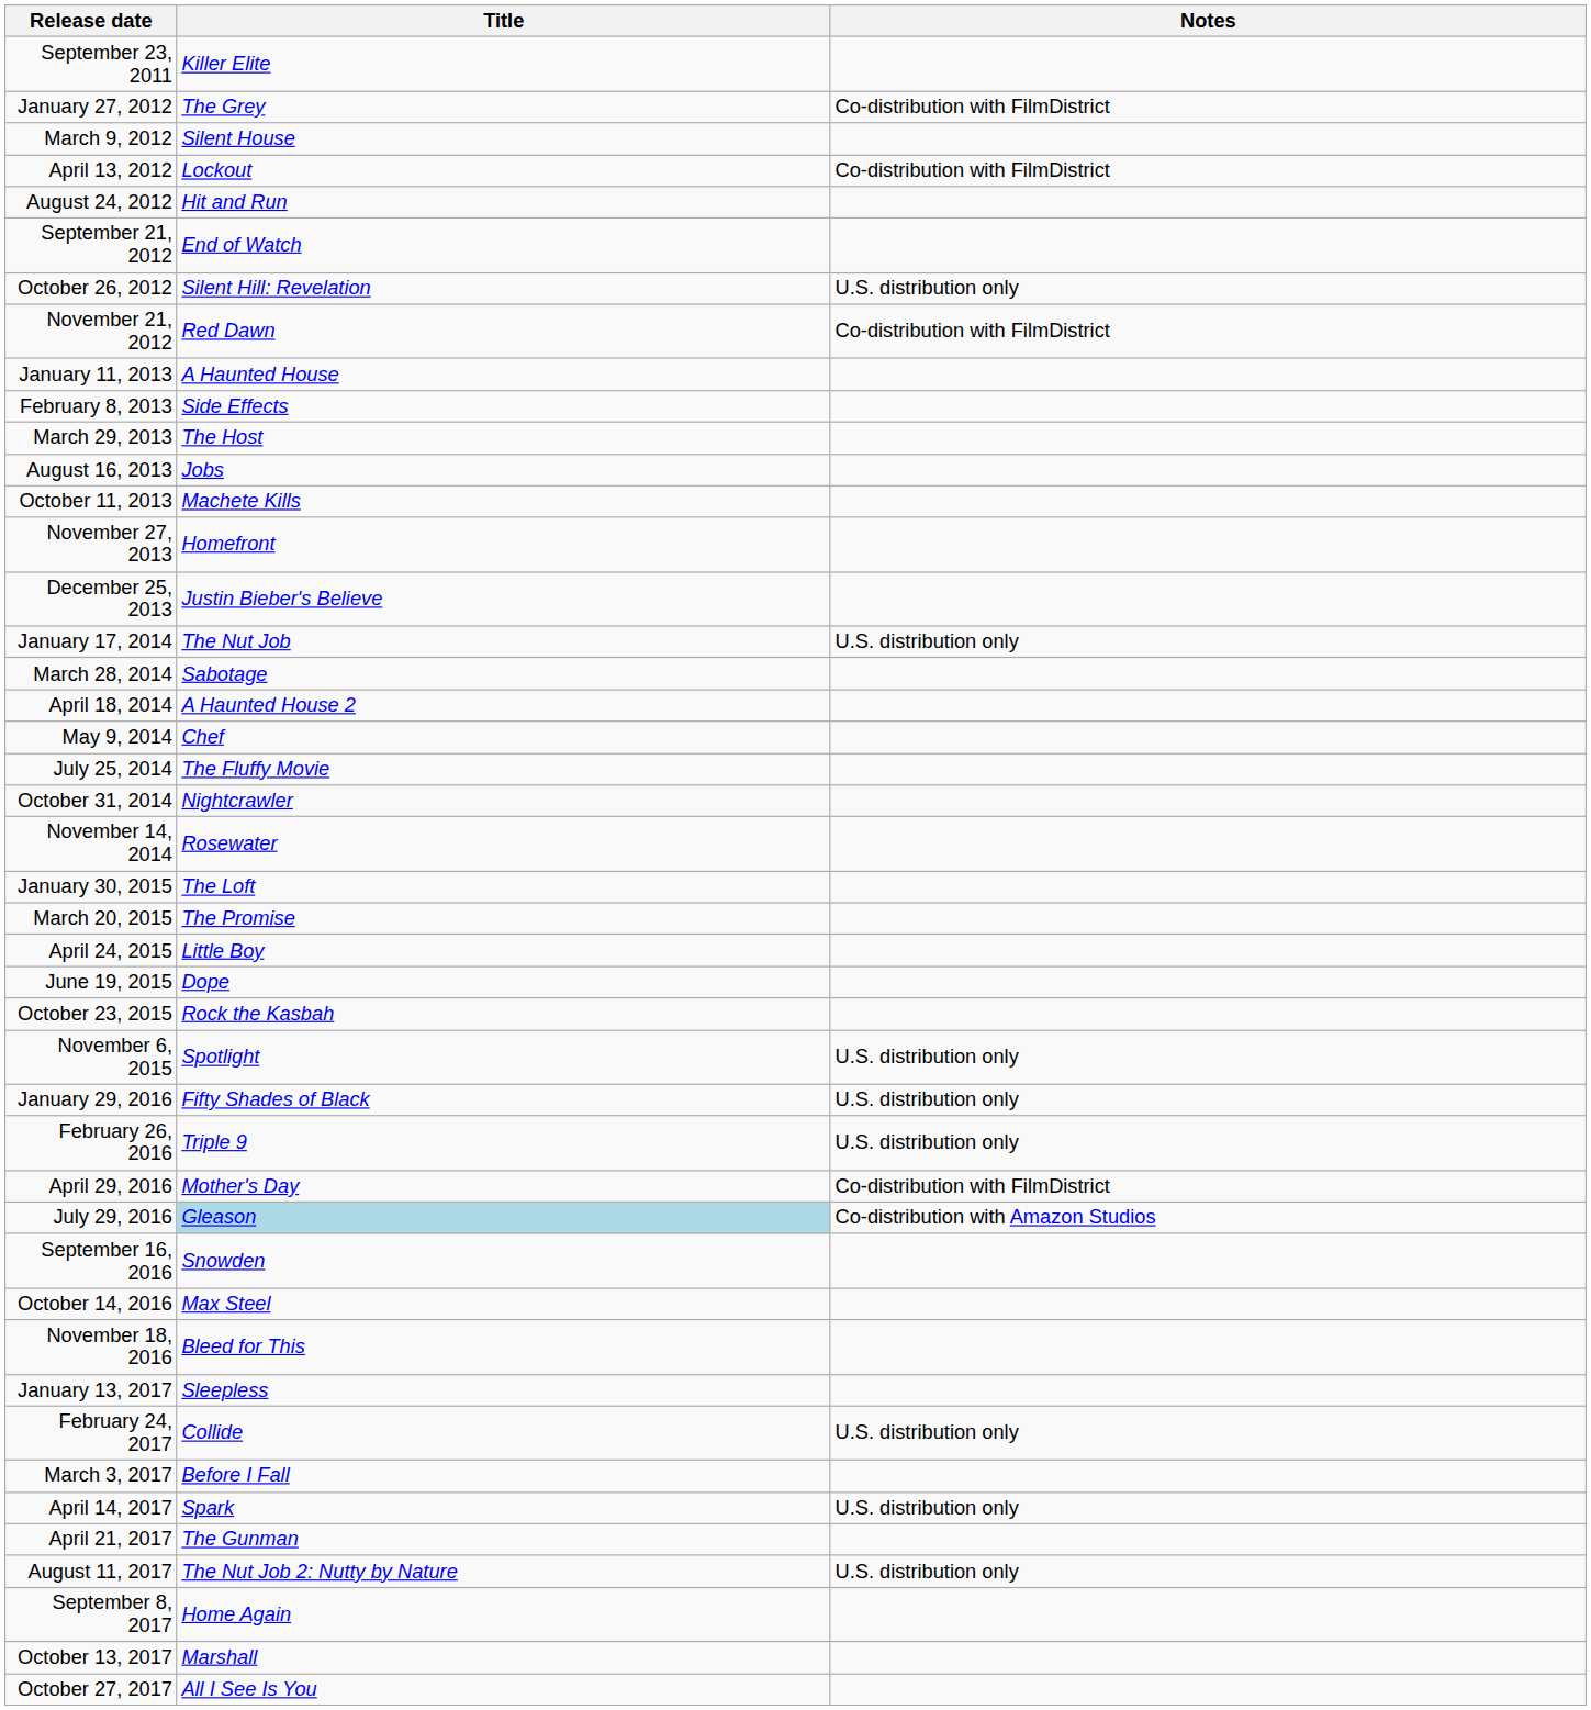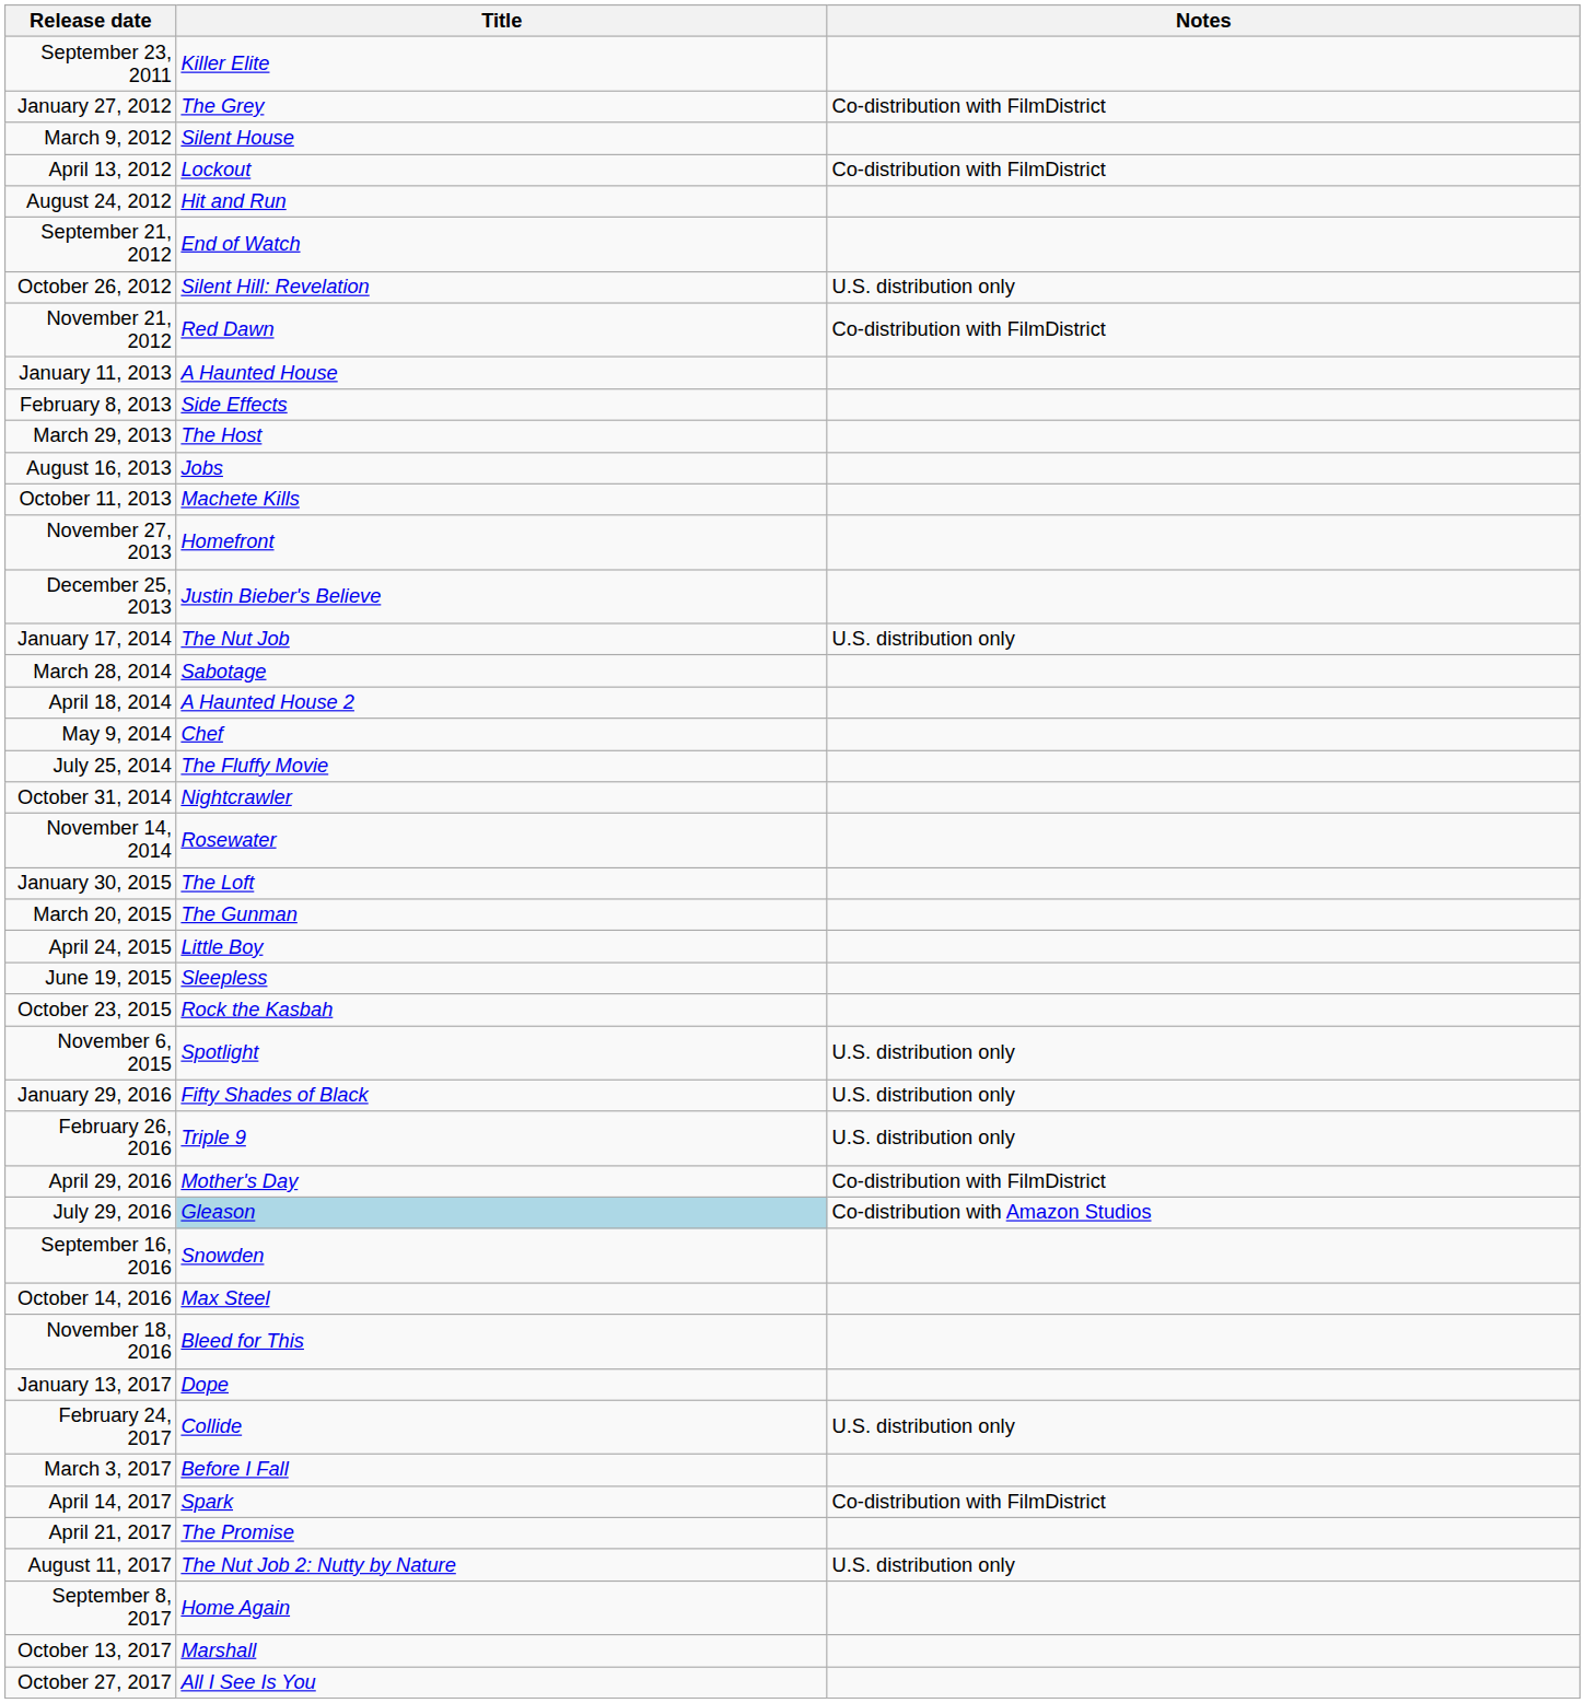 <table class="wikitable sortable" style="width:100%;">
 <tr>
 <th scope="col" style="width:130px;">Release date</th>
 <th>Title</th>
 <th>Notes</th>
 </tr>
 <tr>
 <td style="text-align:right;">September 23, 2011</td>
 <td><em><a href='#'>Killer Elite</a></em></td>
 <td></td>
 </tr>
 <tr>
 <td style="text-align:right;">January 27, 2012</td>
 <td><em><a href='#'>The Grey</a></em></td>
 <td>Co-distribution with FilmDistrict</td>
 </tr>
 <tr>
 <td style="text-align:right;">March 9, 2012</td>
 <td><em><a href='#'>Silent House</a></em></td>
 <td></td>
 </tr>
 <tr>
 <td style="text-align:right;">April 13, 2012</td>
 <td><em><a href='#'>Lockout</a></em></td>
 <td>Co-distribution with FilmDistrict</td>
 </tr>
 <tr>
 <td style="text-align:right;">August 24, 2012</td>
 <td><em><a href='#'>Hit and Run</a></em></td>
 <td></td>
 </tr>
 <tr>
 <td style="text-align:right;">September 21, 2012</td>
 <td><em><a href='#'>End of Watch</a></em></td>
 <td></td>
 </tr>
 <tr>
 <td style="text-align:right;">October 26, 2012</td>
 <td><em><a href='#'>Silent Hill: Revelation</a></em></td>
 <td>U.S. distribution only</td>
 </tr>
 <tr>
 <td style="text-align:right;">November 21, 2012</td>
 <td><em><a href='#'>Red Dawn</a></em></td>
 <td>Co-distribution with FilmDistrict</td>
 </tr>
 <tr>
 <td style="text-align:right;">January 11, 2013</td>
 <td><em><a href='#'>A Haunted House</a></em></td>
 <td></td>
 </tr>
 <tr>
 <td style="text-align:right;">February 8, 2013</td>
 <td><em><a href='#'>Side Effects</a></em></td>
 <td></td>
 </tr>
 <tr>
 <td style="text-align:right;">March 29, 2013</td>
 <td><em><a href='#'>The Host</a></em></td>
 <td></td>
 </tr>
 <tr>
 <td style="text-align:right;">August 16, 2013</td>
 <td><em><a href='#'>Jobs</a></em></td>
 <td></td>
 </tr>
 <tr>
 <td style="text-align:right;">October 11, 2013</td>
 <td><em><a href='#'>Machete Kills</a></em></td>
 <td></td>
 </tr>
 <tr>
 <td style="text-align:right;">November 27, 2013</td>
 <td><em><a href='#'>Homefront</a></em></td>
 <td></td>
 </tr>
 <tr>
 <td style="text-align:right;">December 25, 2013</td>
 <td><em><a href='#'>Justin Bieber's Believe</a></em></td>
 <td></td>
 </tr>
 <tr>
 <td style="text-align:right;">January 17, 2014</td>
 <td><em><a href='#'>The Nut Job</a></em></td>
 <td>U.S. distribution only</td>
 </tr>
 <tr>
 <td style="text-align:right;">March 28, 2014</td>
 <td><em><a href='#'>Sabotage</a></em></td>
 <td></td>
 </tr>
 <tr>
 <td style="text-align:right;">April 18, 2014</td>
 <td><em><a href='#'>A Haunted House 2</a></em></td>
 <td></td>
 </tr>
 <tr>
 <td style="text-align:right;">May 9, 2014</td>
 <td><em><a href='#'>Chef</a></em></td>
 <td></td>
 </tr>
 <tr>
 <td style="text-align:right;">July 25, 2014</td>
 <td><em><a href='#'>The Fluffy Movie</a></em></td>
 <td></td>
 </tr>
 <tr>
 <td style="text-align:right;">October 31, 2014</td>
 <td><em><a href='#'>Nightcrawler</a></em></td>
 <td></td>
 </tr>
 <tr>
 <td style="text-align:right;">November 14, 2014</td>
 <td><em><a href='#'>Rosewater</a></em></td>
 <td></td>
 </tr>
 <tr>
 <td style="text-align:right;">January 30, 2015</td>
 <td><em><a href='#'>The Loft</a></em></td>
 <td></td>
 </tr>
 <tr>
 <td style="text-align:right;">March 20, 2015</td>
-<td><em><a href='#'>The Promise</a></em></td>
+<td><em><a href='#'>The Gunman</a></em></td>
 <td></td>
 </tr>
 <tr>
 <td style="text-align:right;">April 24, 2015</td>
 <td><em><a href='#'>Little Boy</a></em></td>
 <td></td>
 </tr>
 <tr>
 <td style="text-align:right;">June 19, 2015</td>
-<td><em><a href='#'>Dope</a></em></td>
+<td><em><a href='#'>Sleepless</a></em></td>
 <td></td>
 </tr>
 <tr>
 <td style="text-align:right;">October 23, 2015</td>
 <td><em><a href='#'>Rock the Kasbah</a></em></td>
 <td></td>
 </tr>
 <tr>
 <td style="text-align:right;">November 6, 2015</td>
 <td><em><a href='#'>Spotlight</a></em></td>
 <td>U.S. distribution only</td>
 </tr>
 <tr>
 <td style="text-align:right;">January 29, 2016</td>
 <td><em><a href='#'>Fifty Shades of Black</a></em></td>
 <td>U.S. distribution only</td>
 </tr>
 <tr>
 <td style="text-align:right;">February 26, 2016</td>
 <td><em><a href='#'>Triple 9</a></em></td>
 <td>U.S. distribution only</td>
 </tr>
 <tr>
 <td style="text-align:right;">April 29, 2016</td>
 <td><em><a href='#'>Mother's Day</a></em></td>
 <td>Co-distribution with FilmDistrict</td>
 </tr>
 <tr>
 <td style="text-align:right;">July 29, 2016</td>
 <td style="background: lightblue;"><em><a href='#'>Gleason</a></em></td>
 <td>Co-distribution with <a href='#'>Amazon Studios</a></td>
 </tr>
 <tr>
 <td style="text-align:right;">September 16, 2016</td>
 <td><em><a href='#'>Snowden</a></em></td>
 <td></td>
 </tr>
 <tr>
 <td style="text-align:right;">October 14, 2016</td>
 <td><em><a href='#'>Max Steel</a></em></td>
 <td></td>
 </tr>
 <tr>
 <td style="text-align:right;">November 18, 2016</td>
 <td><em><a href='#'>Bleed for This</a></em></td>
 <td></td>
 </tr>
 <tr>
 <td style="text-align:right;">January 13, 2017</td>
-<td><em><a href='#'>Sleepless</a></em></td>
+<td><em><a href='#'>Dope</a></em></td>
 <td></td>
 </tr>
 <tr>
 <td style="text-align:right;">February 24, 2017</td>
 <td><em><a href='#'>Collide</a></em></td>
 <td>U.S. distribution only</td>
 </tr>
 <tr>
 <td style="text-align:right;">March 3, 2017</td>
 <td><em><a href='#'>Before I Fall</a></em></td>
 <td></td>
 </tr>
 <tr>
 <td style="text-align:right;">April 14, 2017</td>
 <td><em><a href='#'>Spark</a></em></td>
-<td>U.S. distribution only</td>
+<td>Co-distribution with FilmDistrict</td>
 </tr>
 <tr>
 <td style="text-align:right;">April 21, 2017</td>
-<td><em><a href='#'>The Gunman</a></em></td>
+<td><em><a href='#'>The Promise</a></em></td>
 <td></td>
 </tr>
 <tr>
 <td style="text-align:right;">August 11, 2017</td>
 <td><em><a href='#'>The Nut Job 2: Nutty by Nature</a></em></td>
 <td>U.S. distribution only</td>
 </tr>
 <tr>
 <td style="text-align:right;">September 8, 2017</td>
 <td><em><a href='#'>Home Again</a></em></td>
 <td></td>
 </tr>
 <tr>
 <td style="text-align:right;">October 13, 2017</td>
 <td><em><a href='#'>Marshall</a></em></td>
 <td></td>
 </tr>
 <tr>
 <td style="text-align:right;">October 27, 2017</td>
 <td><em><a href='#'>All I See Is You</a></em></td>
 <td></td>
 </tr>
 <tr>
 </tr>
 </table>
